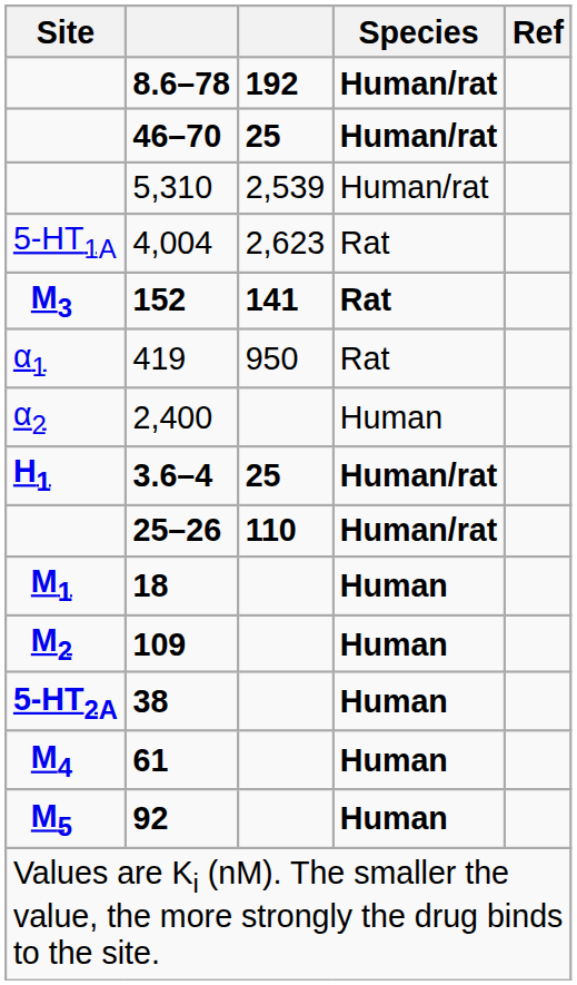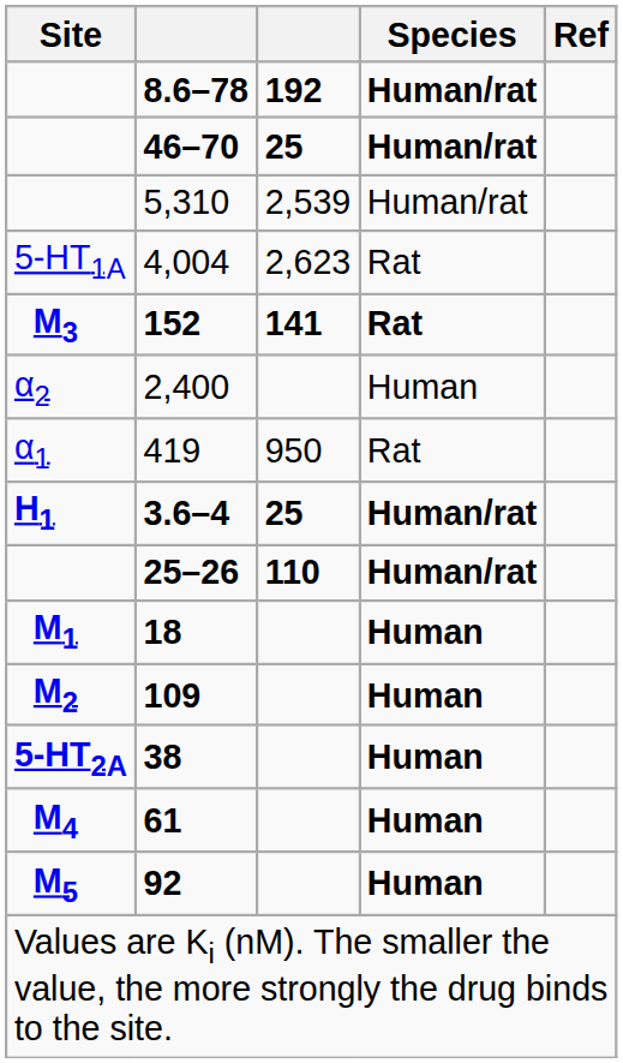 <table class="wikitable sortable floatright" style="font-size:small;">
 <tr>
 <th>Site</th>
 <th></th>
 <th></th>
 <th>Species</th>
 <th>Ref</th>
 </tr>
 <tr>
 <td><strong></strong></td>
 <td><strong>8.6–78</strong></td>
 <td><strong>192</strong></td>
 <td><strong>Human/rat</strong></td>
 <td></td>
 </tr>
 <tr>
 <td><strong></strong></td>
 <td><strong>46–70</strong></td>
 <td><strong>25</strong></td>
 <td><strong>Human/rat</strong></td>
 <td></td>
 </tr>
 <tr>
 <td></td>
 <td>5,310</td>
 <td>2,539</td>
 <td>Human/rat</td>
 <td></td>
 </tr>
 <tr>
 <td><a href='#'>5-HT<sub>1A</sub></a></td>
 <td>4,004</td>
 <td>2,623</td>
 <td>Rat</td>
 <td></td>
 </tr>
 <tr>
 <td><strong>  <a href='#'>M<sub>3</sub></a></strong></td>
 <td><strong>152</strong></td>
 <td><strong>141</strong></td>
 <td><strong>Rat</strong></td>
 <td></td>
 </tr>
 <tr>
+<td><a href='#'>α<sub>2</sub></a></td>
+<td>2,400</td>
+<td></td>
+<td>Human</td>
+<td></td>
+</tr>
+<tr>
 <td><a href='#'>α<sub>1</sub></a></td>
 <td>419</td>
 <td>950</td>
 <td>Rat</td>
-<td></td>
-</tr>
-<tr>
-<td><a href='#'>α<sub>2</sub></a></td>
-<td>2,400</td>
-<td></td>
-<td>Human</td>
 <td></td>
 </tr>
 <tr>
 <td><strong><a href='#'>H<sub>1</sub></a></strong></td>
 <td><strong>3.6–4</strong></td>
 <td><strong>25</strong></td>
 <td><strong>Human/rat</strong></td>
 <td></td>
 </tr>
 <tr>
 <td><strong></strong></td>
 <td><strong>25–26</strong></td>
 <td><strong>110</strong></td>
 <td><strong>Human/rat</strong></td>
 <td></td>
 </tr>
 <tr>
 <td><strong>  <a href='#'>M<sub>1</sub></a></strong></td>
 <td><strong>18</strong></td>
 <td><strong></strong></td>
 <td><strong>Human</strong></td>
 <td></td>
 </tr>
 <tr>
 <td><strong>  <a href='#'>M<sub>2</sub></a></strong></td>
 <td><strong>109</strong></td>
 <td><strong></strong></td>
 <td><strong>Human</strong></td>
 <td></td>
 </tr>
 <tr>
 <td><strong><a href='#'>5-HT<sub>2A</sub></a></strong></td>
 <td><strong>38</strong></td>
 <td><strong></strong></td>
 <td><strong>Human</strong></td>
 <td></td>
 </tr>
 <tr>
 <td><strong>  <a href='#'>M<sub>4</sub></a></strong></td>
 <td><strong>61</strong></td>
 <td><strong></strong></td>
 <td><strong>Human</strong></td>
 <td></td>
 </tr>
 <tr>
 <td><strong>  <a href='#'>M<sub>5</sub></a></strong></td>
 <td><strong>92</strong></td>
 <td><strong></strong></td>
 <td><strong>Human</strong></td>
 <td></td>
 </tr>
 <tr class="sortbottom">
 <td colspan="5" style="width: 1px;">Values are K<sub>i</sub> (nM). The smaller the value, the more strongly the drug binds to the site.</td>
 </tr>
 </table>
